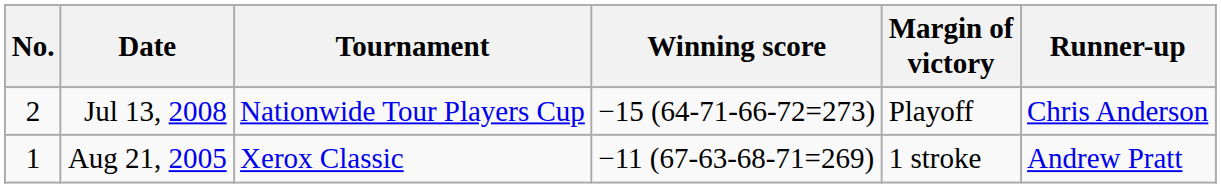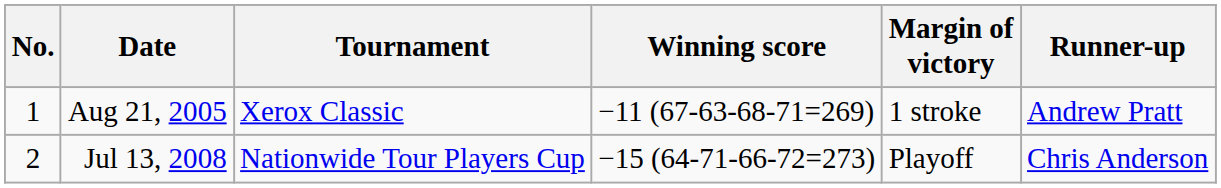 <table class="wikitable" style="font-size:95%;">
 <tr>
 <th>No.</th>
 <th>Date</th>
 <th>Tournament</th>
 <th>Winning score</th>
 <th>Margin of<br>victory</th>
 <th>Runner-up</th>
 </tr>
 <tr>
+<td align=center>1</td>
+<td align=right>Aug 21, <a href='#'>2005</a></td>
+<td><a href='#'>Xerox Classic</a></td>
+<td>−11 (67-63-68-71=269)</td>
+<td>1 stroke</td>
+<td> <a href='#'>Andrew Pratt</a></td>
+</tr>
+<tr>
 <td align=center>2</td>
 <td align=right>Jul 13, <a href='#'>2008</a></td>
 <td><a href='#'>Nationwide Tour Players Cup</a></td>
 <td>−15 (64-71-66-72=273)</td>
 <td>Playoff</td>
 <td> <a href='#'>Chris Anderson</a></td>
 </tr>
-<tr>
-<td align=center>1</td>
-<td align=right>Aug 21, <a href='#'>2005</a></td>
-<td><a href='#'>Xerox Classic</a></td>
-<td>−11 (67-63-68-71=269)</td>
-<td>1 stroke</td>
-<td> <a href='#'>Andrew Pratt</a></td>
-</tr>
 </table>
